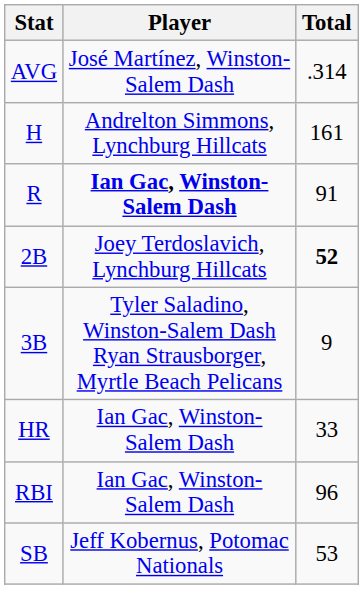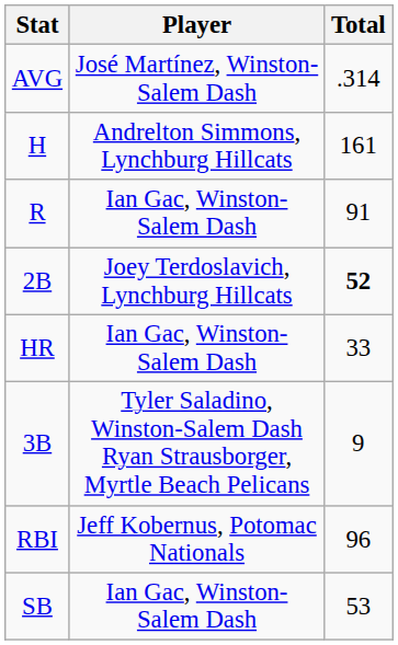 <table class="wikitable" width="40%" style="text-align:center;">
 <tr>
 <th width="5%">Stat</th>
 <th width="60%">Player</th>
 <th width="5%">Total</th>
 </tr>
 <tr>
 <td><a href='#'>AVG</a></td>
 <td><a href='#'>José Martínez</a>, <a href='#'>Winston-Salem Dash</a></td>
 <td>.314</td>
 </tr>
 <tr>
 <td><a href='#'>H</a></td>
 <td><a href='#'>Andrelton Simmons</a>, <a href='#'>Lynchburg Hillcats</a></td>
 <td>161</td>
 </tr>
 <tr>
 <td><a href='#'>R</a></td>
-<td><strong><a href='#'>Ian Gac</a>, <a href='#'>Winston-Salem Dash</a></strong></td>
+<td><a href='#'>Ian Gac</a>, <a href='#'>Winston-Salem Dash</a></td>
 <td>91</td>
 </tr>
 <tr>
 <td><a href='#'>2B</a></td>
 <td><a href='#'>Joey Terdoslavich</a>, <a href='#'>Lynchburg Hillcats</a></td>
 <td><strong>52</strong></td>
 </tr>
 <tr>
+<td><a href='#'>HR</a></td>
+<td><a href='#'>Ian Gac</a>, <a href='#'>Winston-Salem Dash</a></td>
+<td>33</td>
+</tr>
+<tr>
 <td><a href='#'>3B</a></td>
 <td><a href='#'>Tyler Saladino</a>, <a href='#'>Winston-Salem Dash</a> <br> <a href='#'>Ryan Strausborger</a>, <a href='#'>Myrtle Beach Pelicans</a></td>
 <td>9</td>
 </tr>
 <tr>
-<td><a href='#'>HR</a></td>
-<td><a href='#'>Ian Gac</a>, <a href='#'>Winston-Salem Dash</a></td>
-<td>33</td>
-</tr>
-<tr>
 <td><a href='#'>RBI</a></td>
-<td><a href='#'>Ian Gac</a>, <a href='#'>Winston-Salem Dash</a></td>
+<td><a href='#'>Jeff Kobernus</a>, <a href='#'>Potomac Nationals</a></td>
 <td>96</td>
 </tr>
 <tr>
 <td><a href='#'>SB</a></td>
-<td><a href='#'>Jeff Kobernus</a>, <a href='#'>Potomac Nationals</a></td>
+<td><a href='#'>Ian Gac</a>, <a href='#'>Winston-Salem Dash</a></td>
 <td>53</td>
 </tr>
 </table>
